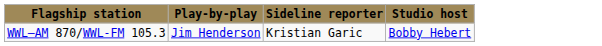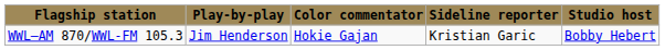 <table class="wikitable">
 <tr>
 <th style="color:#000000; background:#9F8958;">Flagship station</th>
 <th style="color:#000000; background:#9F8958;">Play-by-play</th>
+<th style="color:#000000; background:#9F8958;">Color commentator</th>
 <th style="color:#000000; background:#9F8958;">Sideline reporter</th>
 <th style="color:#000000; background:#9F8958;">Studio host</th>
 </tr>
 <tr>
 <td><a href='#'>WWL–AM</a> 870/<a href='#'>WWL-FM</a> 105.3</td>
 <td><a href='#'>Jim Henderson</a></td>
+<td><a href='#'>Hokie Gajan</a></td>
 <td>Kristian Garic</td>
 <td><a href='#'>Bobby Hebert</a></td>
 </tr>
 </table>
